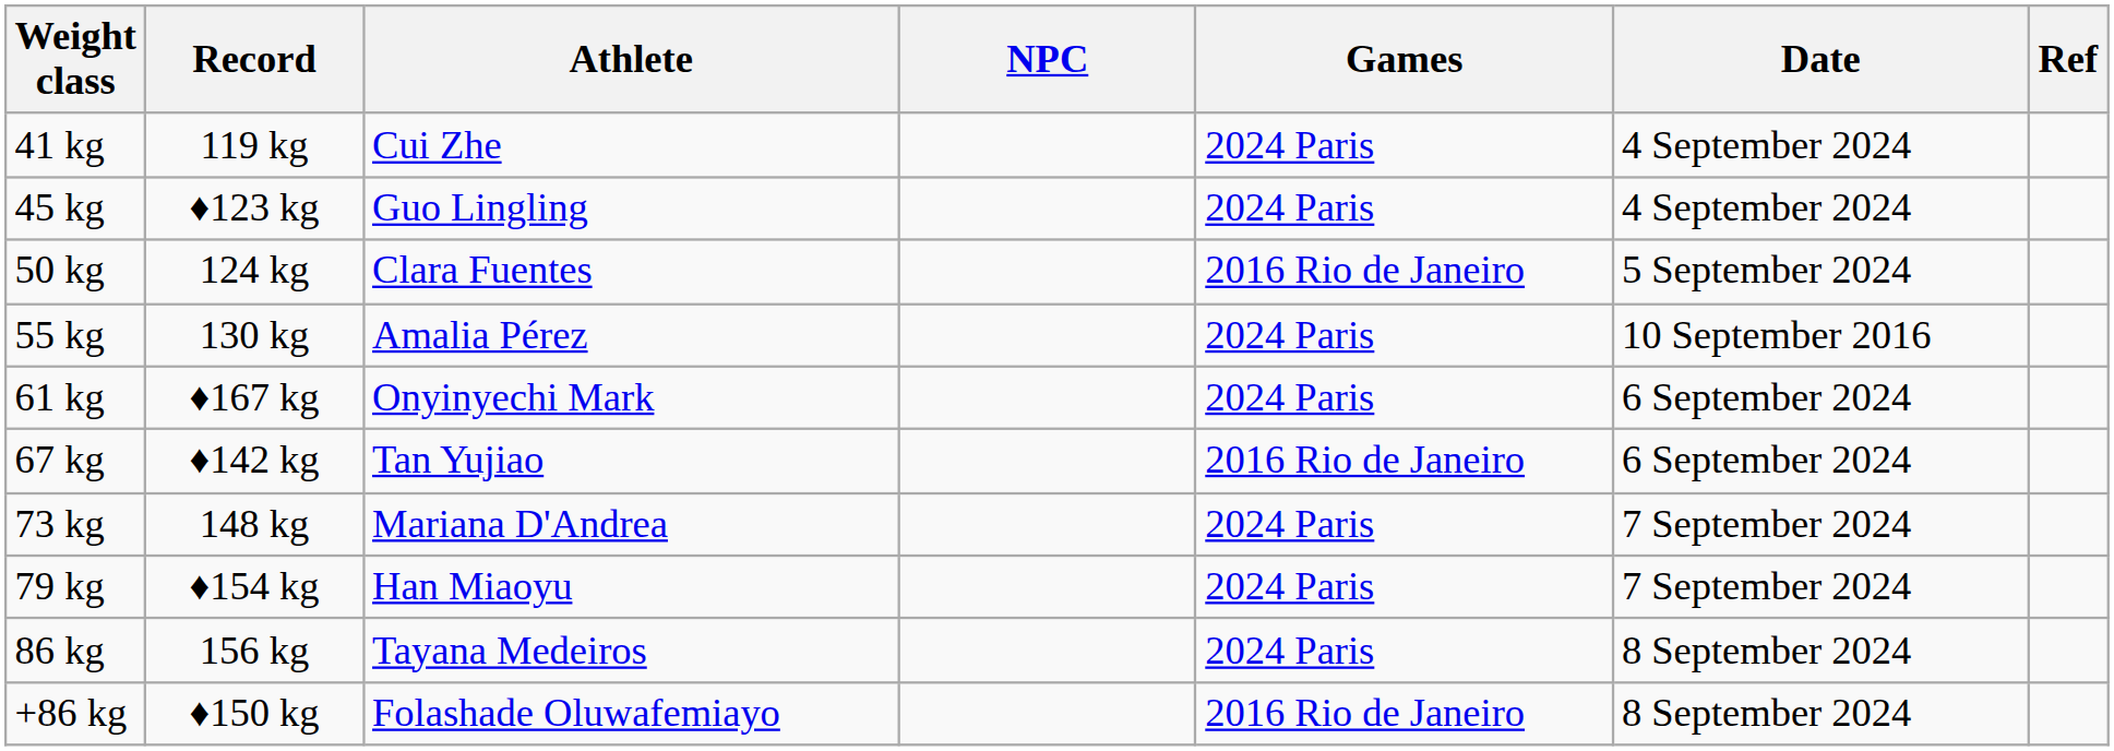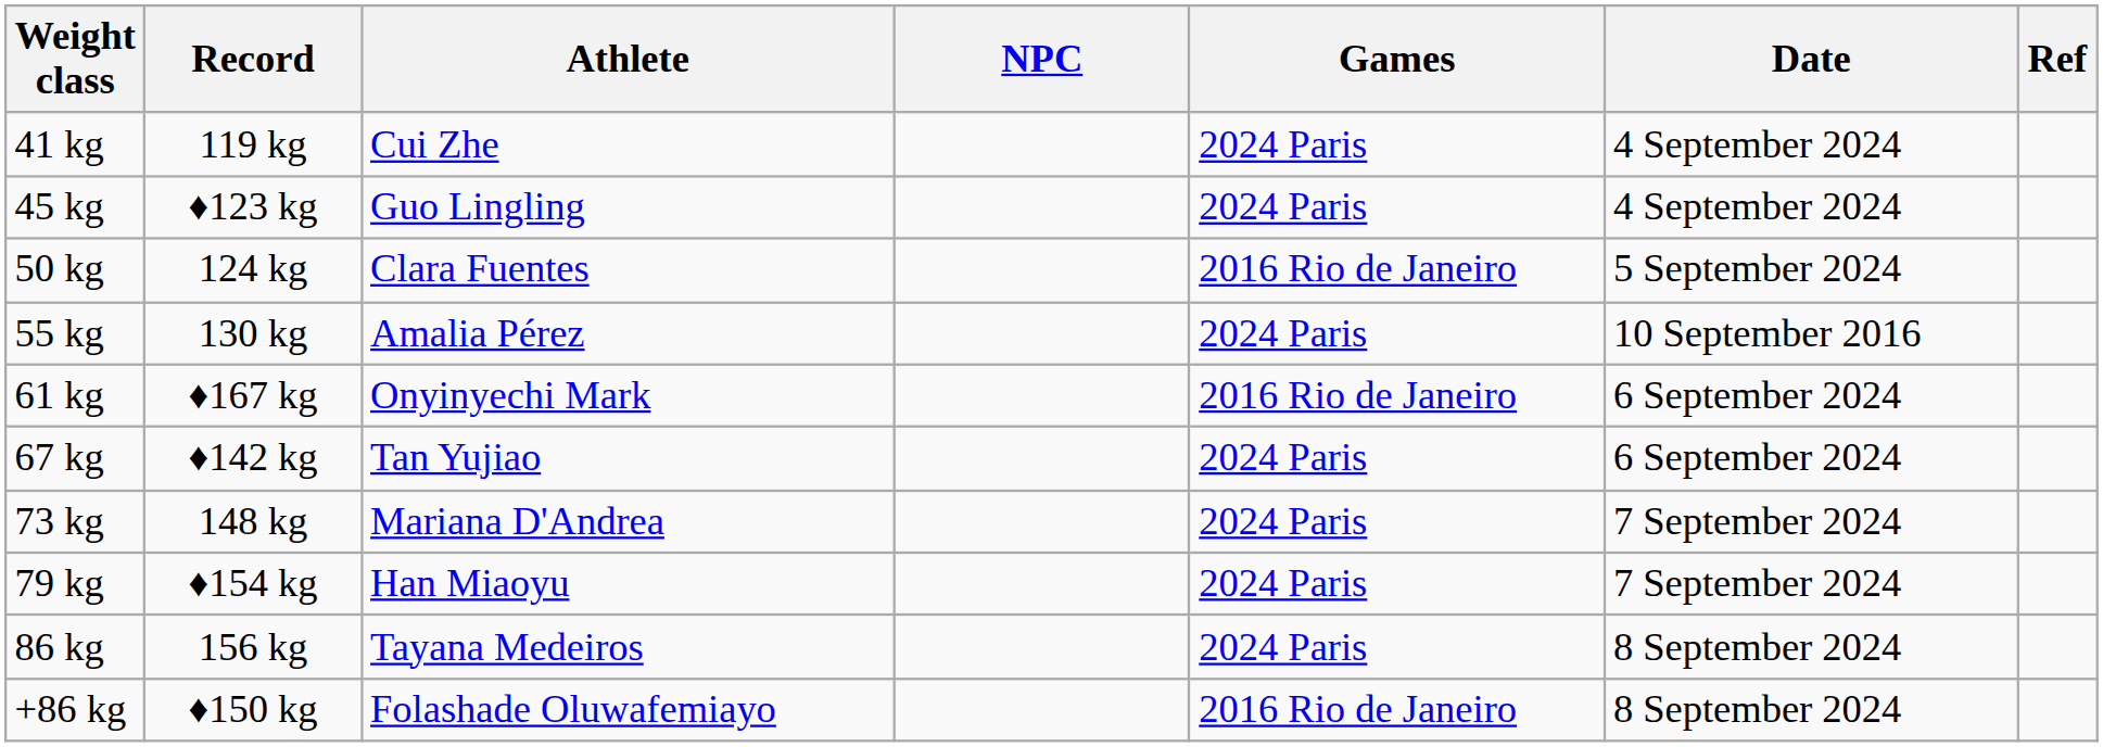 <table class="wikitable" border="1">
 <tr>
 <th>Weight<br>class</th>
 <th style="width:5em">Record</th>
 <th style="width:13em">Athlete</th>
 <th style="width:7em"><a href='#'>NPC</a></th>
 <th style="width:10em">Games</th>
 <th style="width:10em">Date</th>
 <th>Ref</th>
 </tr>
 <tr>
 <td>41 kg</td>
 <td align=center>119 kg</td>
 <td><a href='#'>Cui Zhe</a></td>
 <td></td>
 <td><a href='#'>2024 Paris</a></td>
 <td>4 September 2024</td>
 <td></td>
 </tr>
 <tr>
 <td>45 kg</td>
 <td align=center>♦123 kg</td>
 <td><a href='#'>Guo Lingling</a></td>
 <td></td>
 <td><a href='#'>2024 Paris</a></td>
 <td>4 September 2024</td>
 <td></td>
 </tr>
 <tr>
 <td>50 kg</td>
 <td align=center>124 kg</td>
 <td><a href='#'>Clara Fuentes</a></td>
 <td></td>
 <td><a href='#'>2016 Rio de Janeiro</a></td>
 <td>5 September 2024</td>
 <td></td>
 </tr>
 <tr>
 <td>55 kg</td>
 <td align=center>130 kg</td>
 <td><a href='#'>Amalia Pérez</a></td>
 <td></td>
 <td><a href='#'>2024 Paris</a></td>
 <td>10 September 2016</td>
 <td></td>
 </tr>
 <tr>
 <td>61 kg</td>
 <td align=center>♦167 kg</td>
 <td><a href='#'>Onyinyechi Mark</a></td>
 <td></td>
-<td><a href='#'>2024 Paris</a></td>
+<td><a href='#'>2016 Rio de Janeiro</a></td>
 <td>6 September 2024</td>
 <td></td>
 </tr>
 <tr>
 <td>67 kg</td>
 <td align=center>♦142 kg</td>
 <td><a href='#'>Tan Yujiao</a></td>
 <td></td>
-<td><a href='#'>2016 Rio de Janeiro</a></td>
+<td><a href='#'>2024 Paris</a></td>
 <td>6 September 2024</td>
 <td></td>
 </tr>
 <tr>
 <td>73 kg</td>
 <td align=center>148 kg</td>
 <td><a href='#'>Mariana D'Andrea</a></td>
 <td></td>
 <td><a href='#'>2024 Paris</a></td>
 <td>7 September 2024</td>
 <td></td>
 </tr>
 <tr>
 <td>79 kg</td>
 <td align=center>♦154 kg</td>
 <td><a href='#'>Han Miaoyu</a></td>
 <td></td>
 <td><a href='#'>2024 Paris</a></td>
 <td>7 September 2024</td>
 <td></td>
 </tr>
 <tr>
 <td>86 kg</td>
 <td align=center>156 kg</td>
 <td><a href='#'>Tayana Medeiros</a></td>
 <td></td>
 <td><a href='#'>2024 Paris</a></td>
 <td>8 September 2024</td>
 <td></td>
 </tr>
 <tr>
 <td>+86 kg</td>
 <td align=center>♦150 kg</td>
 <td><a href='#'>Folashade Oluwafemiayo</a></td>
 <td></td>
 <td><a href='#'>2016 Rio de Janeiro</a></td>
 <td>8 September 2024</td>
 <td></td>
 </tr>
 </table>
